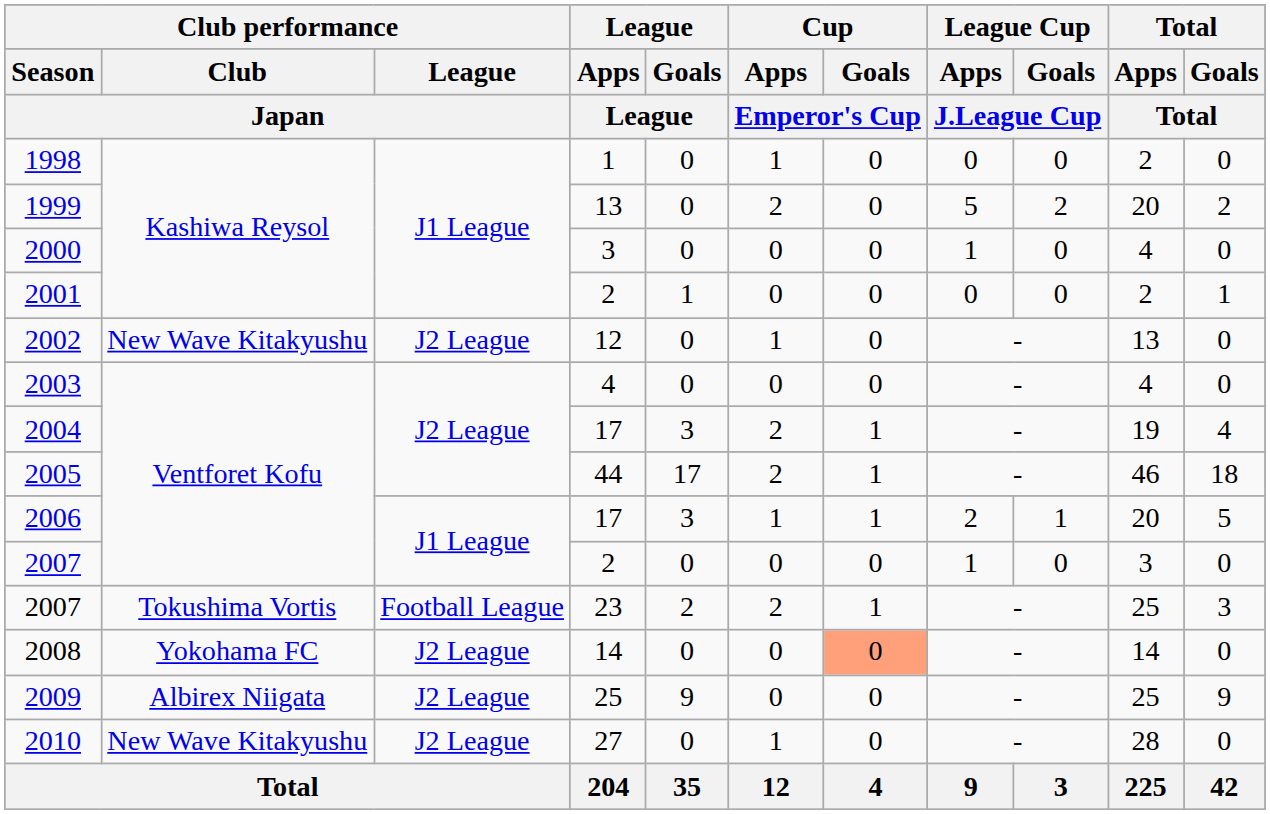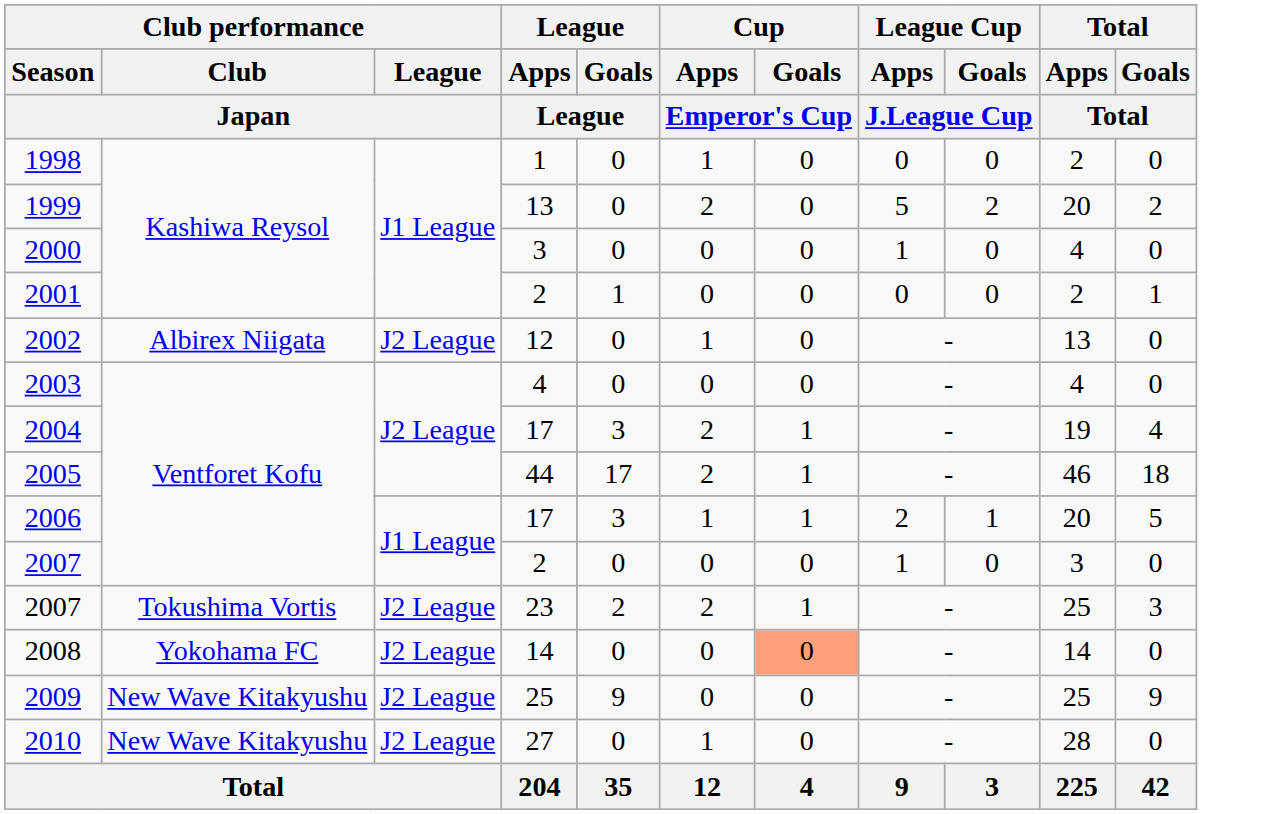 <table class="wikitable" style="text-align:center;">
 <tr>
 <th colspan=3>Club performance</th>
 <th colspan=2>League</th>
 <th colspan=2>Cup</th>
 <th colspan=2>League Cup</th>
 <th colspan=2>Total</th>
 </tr>
 <tr>
 <th>Season</th>
 <th>Club</th>
 <th>League</th>
 <th>Apps</th>
 <th>Goals</th>
 <th>Apps</th>
 <th>Goals</th>
 <th>Apps</th>
 <th>Goals</th>
 <th>Apps</th>
 <th>Goals</th>
 </tr>
 <tr>
 <th colspan=3>Japan</th>
 <th colspan=2>League</th>
 <th colspan=2><a href='#'>Emperor's Cup</a></th>
 <th colspan=2><a href='#'>J.League Cup</a></th>
 <th colspan=2>Total</th>
 </tr>
 <tr>
 <td><a href='#'>1998</a></td>
 <td rowspan="4"><a href='#'>Kashiwa Reysol</a></td>
 <td rowspan="4"><a href='#'>J1 League</a></td>
 <td>1</td>
 <td>0</td>
 <td>1</td>
 <td>0</td>
 <td>0</td>
 <td>0</td>
 <td>2</td>
 <td>0</td>
 </tr>
 <tr>
 <td><a href='#'>1999</a></td>
 <td>13</td>
 <td>0</td>
 <td>2</td>
 <td>0</td>
 <td>5</td>
 <td>2</td>
 <td>20</td>
 <td>2</td>
 </tr>
 <tr>
 <td><a href='#'>2000</a></td>
 <td>3</td>
 <td>0</td>
 <td>0</td>
 <td>0</td>
 <td>1</td>
 <td>0</td>
 <td>4</td>
 <td>0</td>
 </tr>
 <tr>
 <td><a href='#'>2001</a></td>
 <td>2</td>
 <td>1</td>
 <td>0</td>
 <td>0</td>
 <td>0</td>
 <td>0</td>
 <td>2</td>
 <td>1</td>
 </tr>
 <tr>
 <td><a href='#'>2002</a></td>
-<td><a href='#'>New Wave Kitakyushu</a></td>
+<td><a href='#'>Albirex Niigata</a></td>
 <td><a href='#'>J2 League</a></td>
 <td>12</td>
 <td>0</td>
 <td>1</td>
 <td>0</td>
 <td colspan="2">-</td>
 <td>13</td>
 <td>0</td>
 </tr>
 <tr>
 <td><a href='#'>2003</a></td>
 <td rowspan="5"><a href='#'>Ventforet Kofu</a></td>
 <td rowspan="3"><a href='#'>J2 League</a></td>
 <td>4</td>
 <td>0</td>
 <td>0</td>
 <td>0</td>
 <td colspan="2">-</td>
 <td>4</td>
 <td>0</td>
 </tr>
 <tr>
 <td><a href='#'>2004</a></td>
 <td>17</td>
 <td>3</td>
 <td>2</td>
 <td>1</td>
 <td colspan="2">-</td>
 <td>19</td>
 <td>4</td>
 </tr>
 <tr>
 <td><a href='#'>2005</a></td>
 <td>44</td>
 <td>17</td>
 <td>2</td>
 <td>1</td>
 <td colspan="2">-</td>
 <td>46</td>
 <td>18</td>
 </tr>
 <tr>
 <td><a href='#'>2006</a></td>
 <td rowspan="2"><a href='#'>J1 League</a></td>
 <td>17</td>
 <td>3</td>
 <td>1</td>
 <td>1</td>
 <td>2</td>
 <td>1</td>
 <td>20</td>
 <td>5</td>
 </tr>
 <tr>
 <td><a href='#'>2007</a></td>
 <td>2</td>
 <td>0</td>
 <td>0</td>
 <td>0</td>
 <td>1</td>
 <td>0</td>
 <td>3</td>
 <td>0</td>
 </tr>
 <tr>
 <td>2007</td>
 <td><a href='#'>Tokushima Vortis</a></td>
-<td><a href='#'>Football League</a></td>
+<td><a href='#'>J2 League</a></td>
 <td>23</td>
 <td>2</td>
 <td>2</td>
 <td>1</td>
 <td colspan="2">-</td>
 <td>25</td>
 <td>3</td>
 </tr>
 <tr>
 <td>2008</td>
 <td><a href='#'>Yokohama FC</a></td>
 <td><a href='#'>J2 League</a></td>
 <td>14</td>
 <td>0</td>
 <td>0</td>
 <td style="background: lightsalmon;">0</td>
 <td colspan="2">-</td>
 <td>14</td>
 <td>0</td>
 </tr>
 <tr>
 <td><a href='#'>2009</a></td>
-<td><a href='#'>Albirex Niigata</a></td>
+<td><a href='#'>New Wave Kitakyushu</a></td>
 <td><a href='#'>J2 League</a></td>
 <td>25</td>
 <td>9</td>
 <td>0</td>
 <td>0</td>
 <td colspan="2">-</td>
 <td>25</td>
 <td>9</td>
 </tr>
 <tr>
 <td><a href='#'>2010</a></td>
 <td><a href='#'>New Wave Kitakyushu</a></td>
 <td><a href='#'>J2 League</a></td>
 <td>27</td>
 <td>0</td>
 <td>1</td>
 <td>0</td>
 <td colspan="2">-</td>
 <td>28</td>
 <td>0</td>
 </tr>
 <tr>
 <th colspan=3>Total</th>
 <th>204</th>
 <th>35</th>
 <th>12</th>
 <th>4</th>
 <th>9</th>
 <th>3</th>
 <th>225</th>
 <th>42</th>
 </tr>
 </table>
